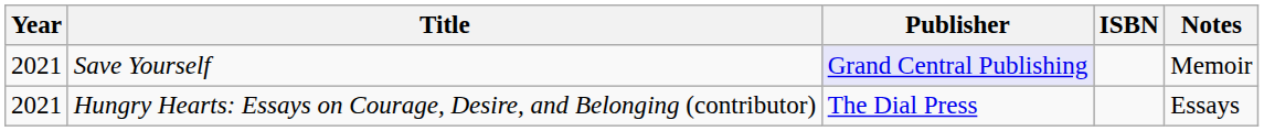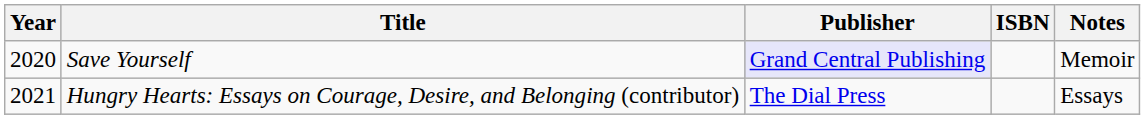 <table class="wikitable">
 <tr>
 <th>Year</th>
 <th>Title</th>
 <th>Publisher</th>
 <th>ISBN</th>
 <th>Notes</th>
 </tr>
 <tr>
-<td>2021</td>
+<td>2020</td>
 <td><em>Save Yourself</em></td>
 <td style="background: lavender;"><a href='#'>Grand Central Publishing</a></td>
 <td></td>
 <td>Memoir</td>
 </tr>
 <tr>
 <td>2021</td>
 <td><em>Hungry Hearts: Essays on Courage, Desire, and Belonging</em> (contributor)</td>
 <td><a href='#'>The Dial Press</a></td>
 <td></td>
 <td>Essays</td>
 </tr>
 </table>
